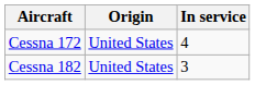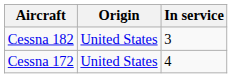 <table class="wikitable">
 <tr>
 <th>Aircraft</th>
 <th>Origin</th>
 <th>In service</th>
 </tr>
 <tr>
+<td><a href='#'>Cessna 182</a></td>
+<td><a href='#'>United States</a></td>
+<td>3</td>
+</tr>
+<tr>
 <td><a href='#'>Cessna 172</a></td>
 <td><a href='#'>United States</a></td>
 <td>4</td>
 </tr>
-<tr>
-<td><a href='#'>Cessna 182</a></td>
-<td><a href='#'>United States</a></td>
-<td>3</td>
-</tr>
 </table>
